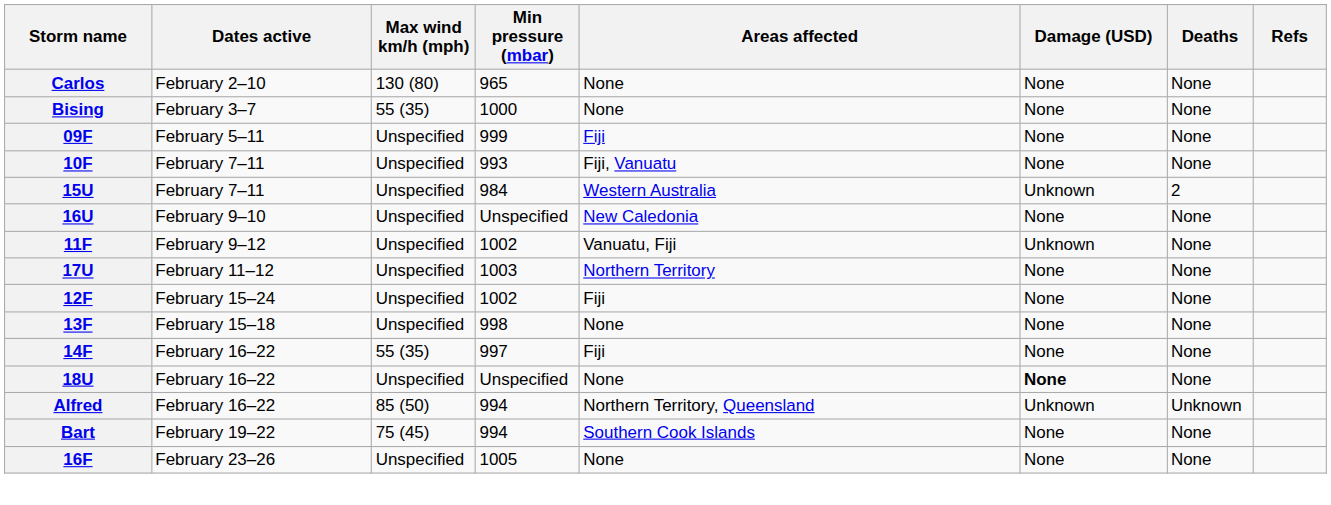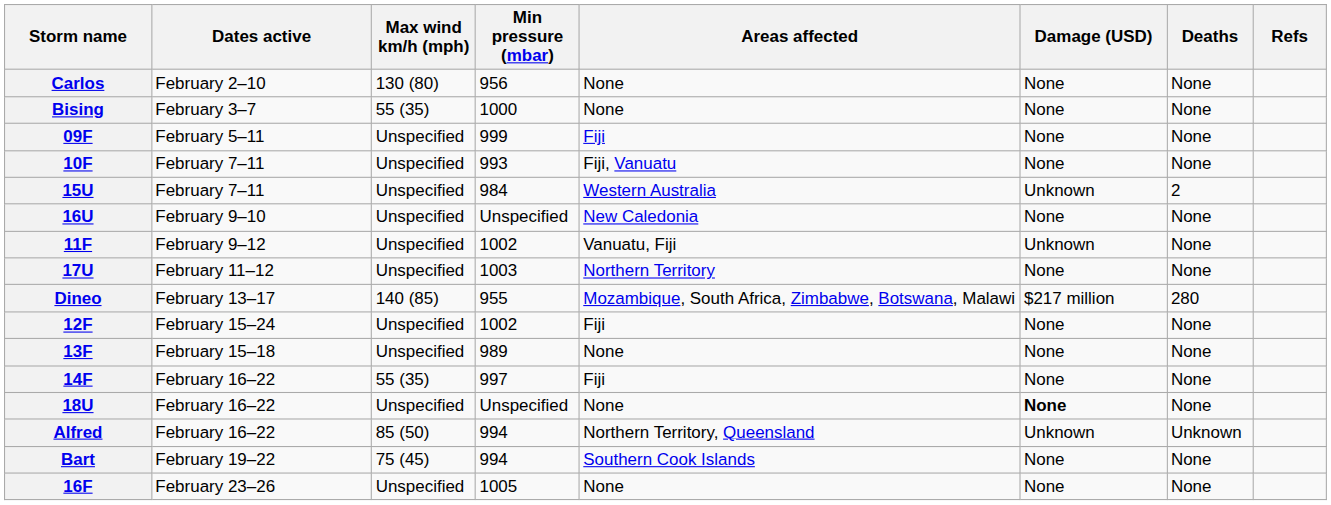 <table class="wikitable sortable">
 <tr>
 <th width="10%"><strong>Storm name</strong></th>
 <th width="15%"><strong>Dates active</strong></th>
 <th width="5%"><strong>Max wind km/h (mph)</strong></th>
 <th width="5%"><strong>Min pressure (<a href='#'>mbar</a>)</strong></th>
 <th width="30%"><strong>Areas affected</strong></th>
 <th width="10%"><strong>Damage (USD)</strong></th>
 <th width="5%"><strong>Deaths</strong></th>
 <th width="5%"><strong>Refs</strong></th>
 </tr>
 <tr>
 <th><a href='#'>Carlos</a></th>
 <td>February 2–10</td>
 <td>130 (80)</td>
-<td>965</td>
+<td>956</td>
 <td>None</td>
 <td>None</td>
 <td>None</td>
 <td></td>
 </tr>
 <tr>
 <th><a href='#'>Bising</a></th>
 <td>February 3–7</td>
 <td>55 (35)</td>
 <td>1000</td>
 <td>None</td>
 <td>None</td>
 <td>None</td>
 <td></td>
 </tr>
 <tr>
 <th><a href='#'>09F</a></th>
 <td>February 5–11</td>
 <td>Unspecified</td>
 <td>999</td>
 <td><a href='#'>Fiji</a></td>
 <td>None</td>
 <td>None</td>
 <td></td>
 </tr>
 <tr>
 <th><a href='#'>10F</a></th>
 <td>February 7–11</td>
 <td>Unspecified</td>
 <td>993</td>
 <td>Fiji, <a href='#'>Vanuatu</a></td>
 <td>None</td>
 <td>None</td>
 <td></td>
 </tr>
 <tr>
 <th><a href='#'>15U</a></th>
 <td>February 7–11</td>
 <td>Unspecified</td>
 <td>984</td>
 <td><a href='#'>Western Australia</a></td>
 <td>Unknown</td>
 <td>2</td>
 <td></td>
 </tr>
 <tr>
 <th><a href='#'>16U</a></th>
 <td>February 9–10</td>
 <td>Unspecified</td>
 <td>Unspecified</td>
 <td><a href='#'>New Caledonia</a></td>
 <td>None</td>
 <td>None</td>
 <td></td>
 </tr>
 <tr>
 <th><a href='#'>11F</a></th>
 <td>February 9–12</td>
 <td>Unspecified</td>
 <td>1002</td>
 <td>Vanuatu, Fiji</td>
 <td>Unknown</td>
 <td>None</td>
 <td></td>
 </tr>
 <tr>
 <th><a href='#'>17U</a></th>
 <td>February 11–12</td>
 <td>Unspecified</td>
 <td>1003</td>
 <td><a href='#'>Northern Territory</a></td>
 <td>None</td>
 <td>None</td>
 <td></td>
 </tr>
 <tr>
+<th><a href='#'>Dineo</a></th>
+<td>February 13–17</td>
+<td>140 (85)</td>
+<td>955</td>
+<td><a href='#'>Mozambique</a>, South Africa, <a href='#'>Zimbabwe</a>, <a href='#'>Botswana</a>, Malawi</td>
+<td>$217 million</td>
+<td>280</td>
+<td></td>
+</tr>
+<tr>
 <th><a href='#'>12F</a></th>
 <td>February 15–24</td>
 <td>Unspecified</td>
 <td>1002</td>
 <td>Fiji</td>
 <td>None</td>
 <td>None</td>
 <td></td>
 </tr>
 <tr>
 <th><a href='#'>13F</a></th>
 <td>February 15–18</td>
 <td>Unspecified</td>
-<td>998</td>
+<td>989</td>
 <td>None</td>
 <td>None</td>
 <td>None</td>
 <td></td>
 </tr>
 <tr>
 <th><a href='#'>14F</a></th>
 <td>February 16–22</td>
 <td>55 (35)</td>
 <td>997</td>
 <td>Fiji</td>
 <td>None</td>
 <td>None</td>
 <td></td>
 </tr>
 <tr>
 <th><a href='#'>18U</a></th>
 <td>February 16–22</td>
 <td>Unspecified</td>
 <td>Unspecified</td>
 <td>None</td>
 <td><strong>None</strong></td>
 <td>None</td>
 <td></td>
 </tr>
 <tr>
 <th><a href='#'>Alfred</a></th>
 <td>February 16–22</td>
 <td>85 (50)</td>
 <td>994</td>
 <td>Northern Territory, <a href='#'>Queensland</a></td>
 <td>Unknown</td>
 <td>Unknown</td>
 <td></td>
 </tr>
 <tr>
 <th><a href='#'>Bart</a></th>
 <td>February 19–22</td>
 <td>75 (45)</td>
 <td>994</td>
 <td><a href='#'>Southern Cook Islands</a></td>
 <td>None</td>
 <td>None</td>
 <td></td>
 </tr>
 <tr>
 <th><a href='#'>16F</a></th>
 <td>February 23–26</td>
 <td>Unspecified</td>
 <td>1005</td>
 <td>None</td>
 <td>None</td>
 <td>None</td>
 <td></td>
 </tr>
 </table>
